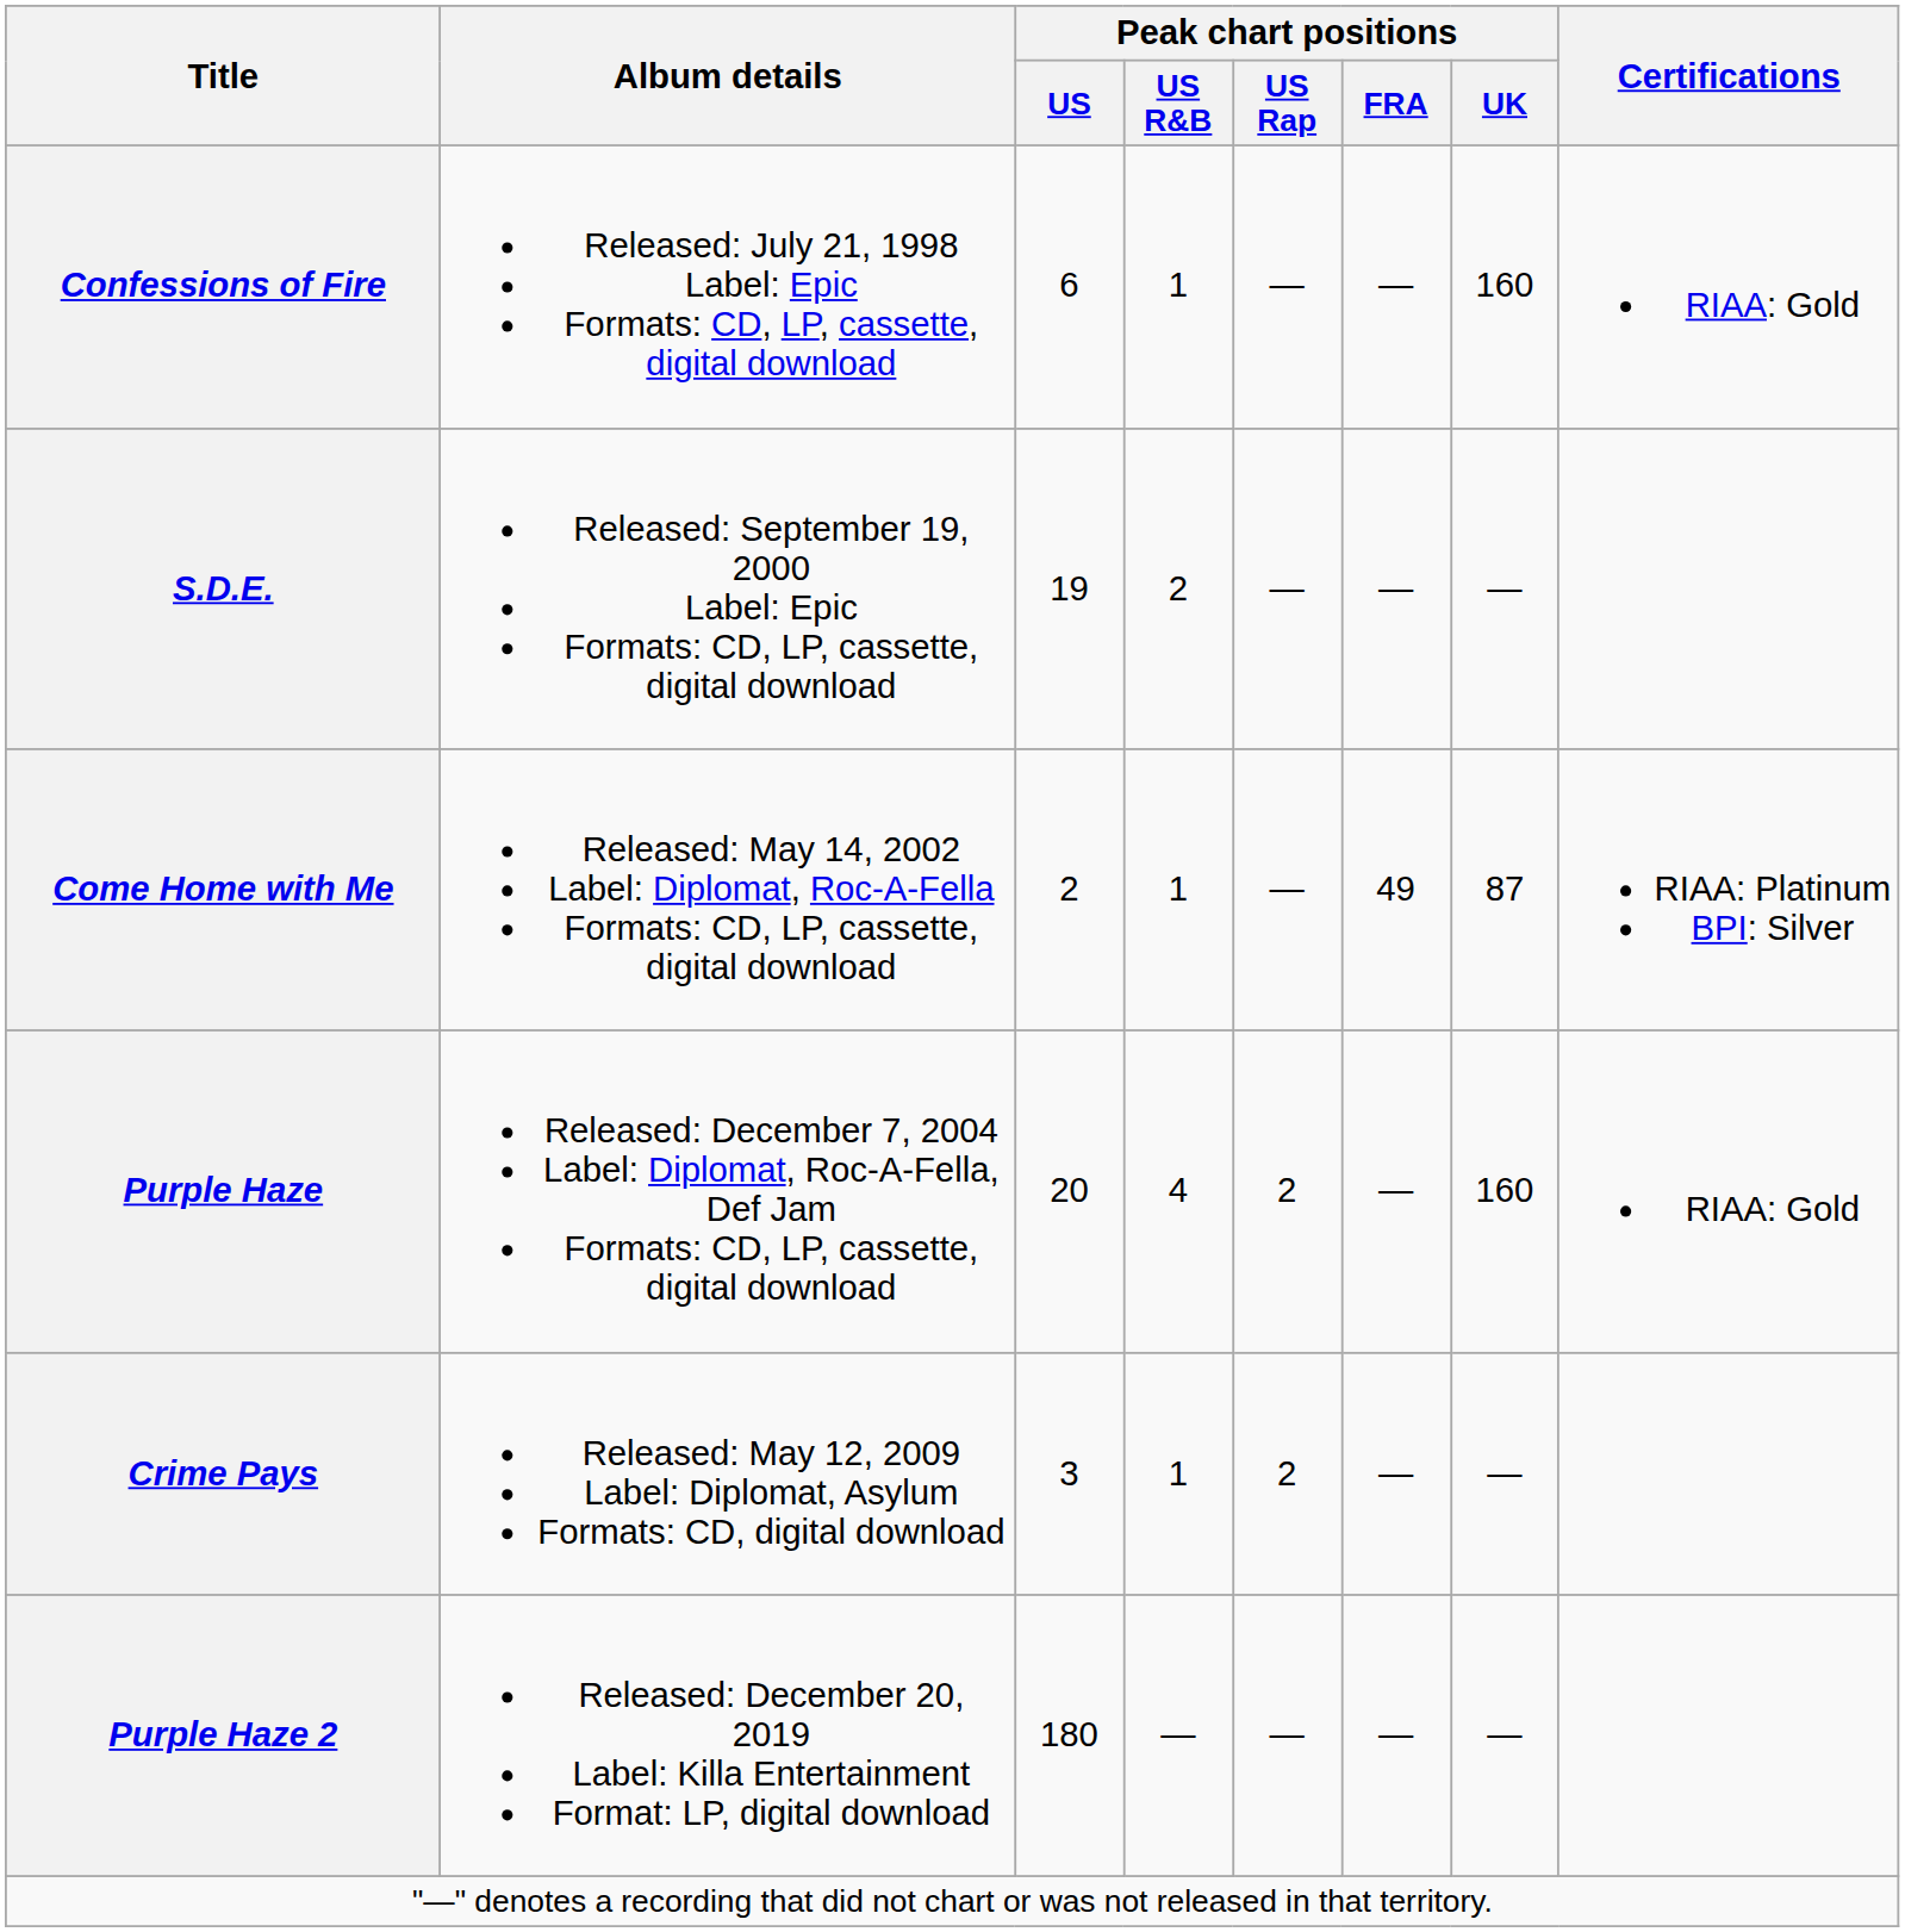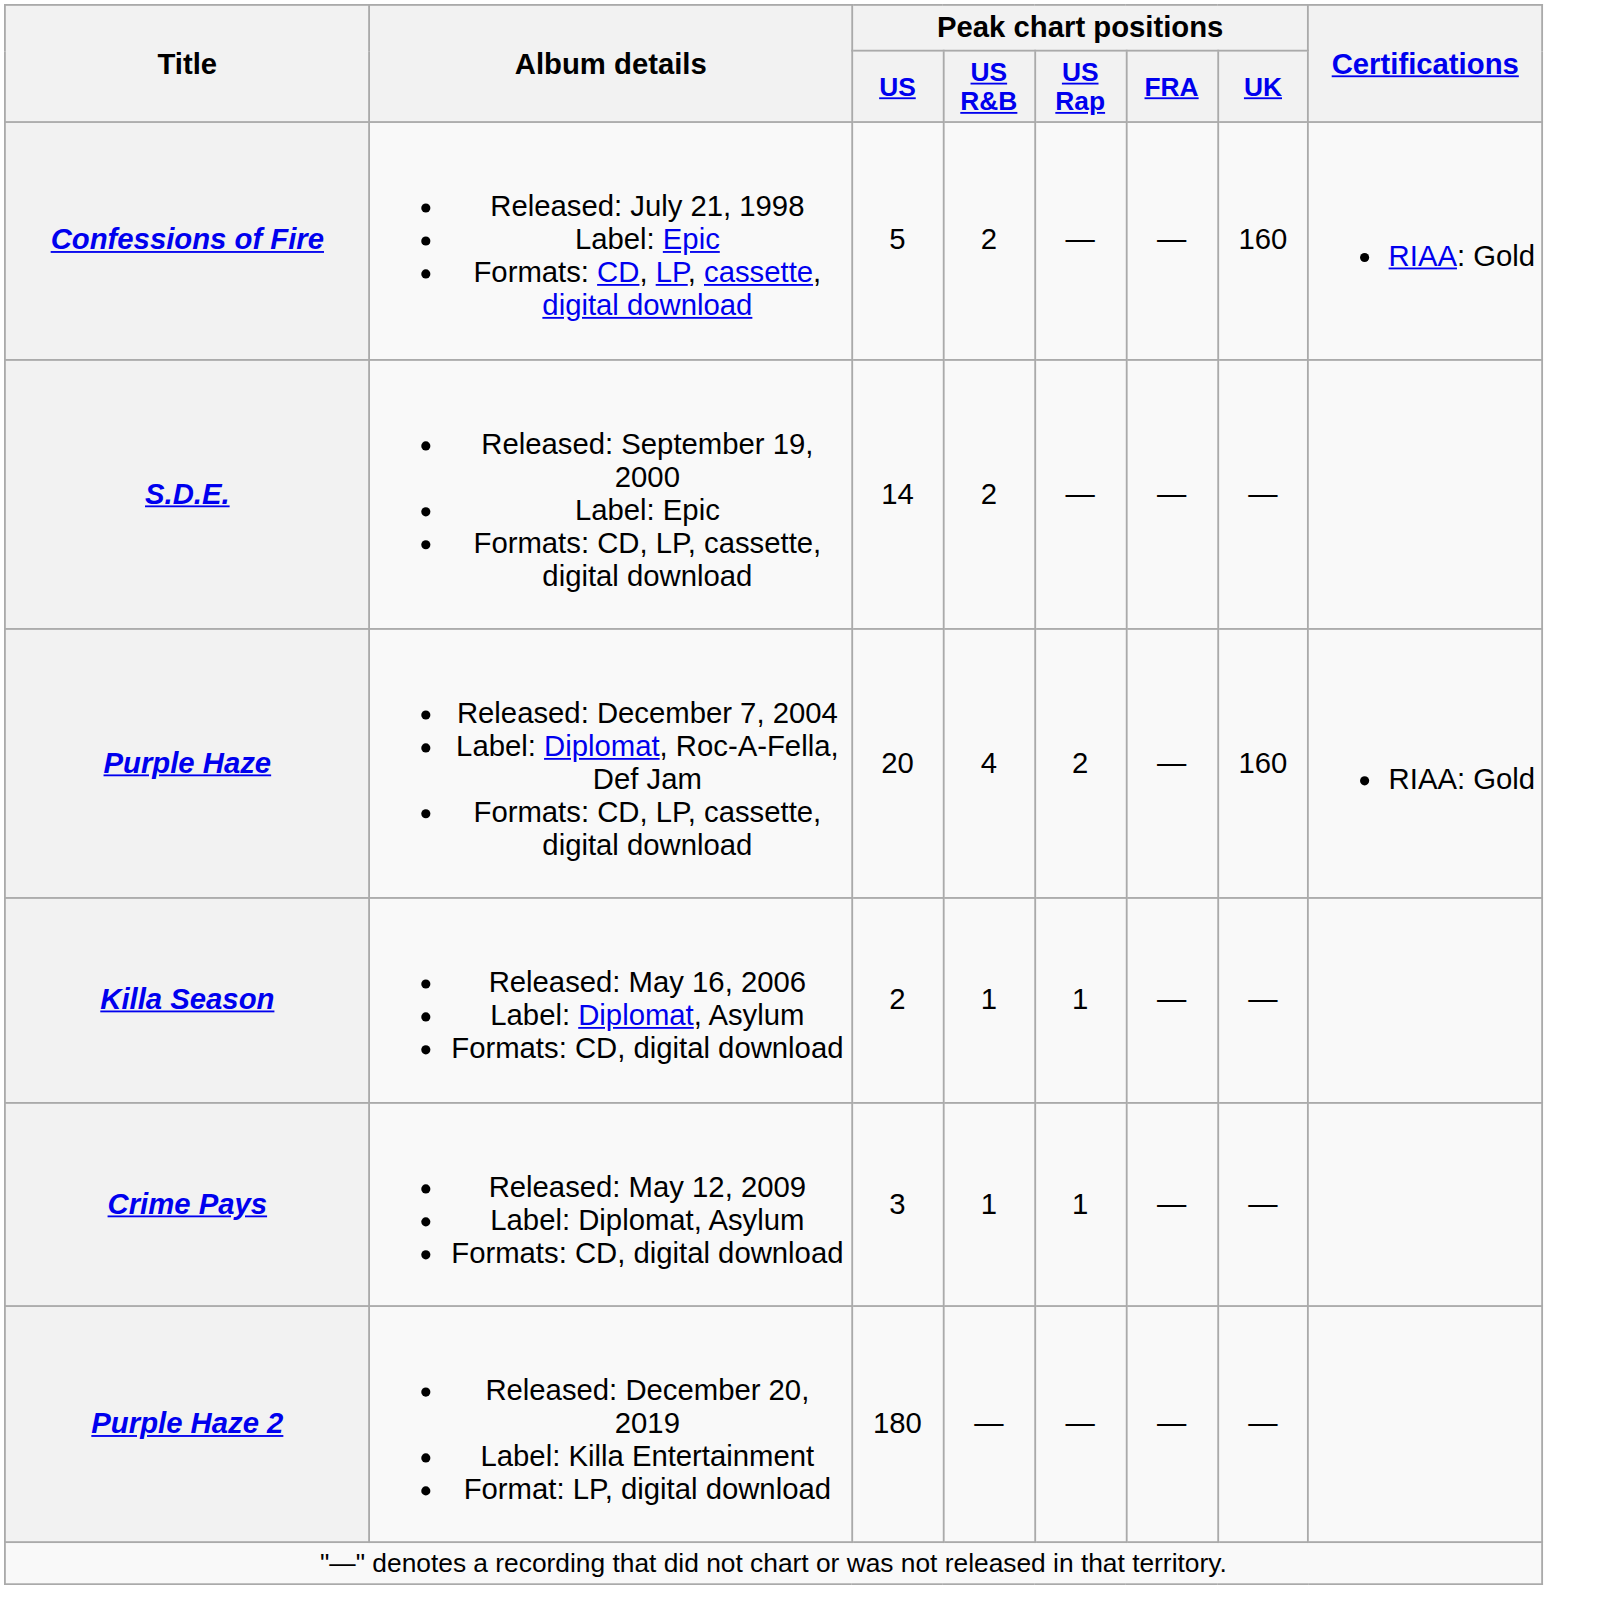 <table class="wikitable plainrowheaders" style="text-align:center;">
 <tr>
 <th scope="col" rowspan="2" style="width:12em;">Title</th>
 <th scope="col" rowspan="2" style="width:16em;">Album details</th>
 <th scope="col" colspan="5">Peak chart positions</th>
 <th scope="col" rowspan="2"><a href='#'>Certifications</a></th>
 </tr>
 <tr>
 <th scope="col" style="width:3em;font-size:90%;"><a href='#'>US</a><br></th>
 <th scope="col" style="width:3em;font-size:90%;"><a href='#'>US R&B</a><br></th>
 <th scope="col" style="width:3em;font-size:90%;"><a href='#'>US Rap</a><br></th>
 <th scope="col" style="width:3em;font-size:90%;"><a href='#'>FRA</a><br></th>
 <th scope="col" style="width:3em;font-size:90%;"><a href='#'>UK</a><br></th>
 </tr>
 <tr>
 <th scope="row"><em><a href='#'>Confessions of Fire</a></em></th>
 <td><br><ul><li>Released: July 21, 1998</li><li>Label: <a href='#'>Epic</a></li><li>Formats: <a href='#'>CD</a>, <a href='#'>LP</a>, <a href='#'>cassette</a>, <a href='#'>digital download</a></li></ul></td>
-<td>6</td>
-<td>1</td>
+<td>5</td>
+<td>2</td>
 <td>—</td>
 <td>—</td>
 <td>160</td>
 <td><br><ul><li><a href='#'>RIAA</a>: Gold</li></ul></td>
 </tr>
 <tr>
 <th scope="row"><em><a href='#'>S.D.E.</a></em></th>
 <td><br><ul><li>Released: September 19, 2000</li><li>Label: Epic</li><li>Formats: CD, LP, cassette, digital download</li></ul></td>
-<td>19</td>
+<td>14</td>
 <td>2</td>
 <td>—</td>
 <td>—</td>
 <td>—</td>
 <td></td>
-</tr>
-<tr>
-<th scope="row"><em><a href='#'>Come Home with Me</a></em></th>
-<td><br><ul><li>Released: May 14, 2002</li><li>Label: <a href='#'>Diplomat</a>, <a href='#'>Roc-A-Fella</a></li><li>Formats: CD, LP, cassette, digital download</li></ul></td>
-<td>2</td>
-<td>1</td>
-<td>—</td>
-<td>49</td>
-<td>87</td>
-<td><br><ul><li>RIAA: Platinum</li><li><a href='#'>BPI</a>: Silver</li></ul></td>
 </tr>
 <tr>
 <th scope="row"><em><a href='#'>Purple Haze</a></em></th>
 <td><br><ul><li>Released: December 7, 2004</li><li>Label: <a href='#'>Diplomat</a>, Roc-A-Fella, Def Jam</li><li>Formats: CD, LP, cassette, digital download</li></ul></td>
 <td>20</td>
 <td>4</td>
 <td>2</td>
 <td>—</td>
 <td>160</td>
 <td><br><ul><li>RIAA: Gold</li></ul></td>
 </tr>
 <tr>
+<th scope="row"><em><a href='#'>Killa Season</a></em></th>
+<td><br><ul><li>Released: May 16, 2006</li><li>Label: <a href='#'>Diplomat</a>, Asylum</li><li>Formats: CD, digital download</li></ul></td>
+<td>2</td>
+<td>1</td>
+<td>1</td>
+<td>—</td>
+<td>—</td>
+<td></td>
+</tr>
+<tr>
 <th scope="row"><em><a href='#'>Crime Pays</a></em></th>
 <td><br><ul><li>Released: May 12, 2009</li><li>Label: Diplomat, Asylum</li><li>Formats: CD, digital download</li></ul></td>
 <td>3</td>
 <td>1</td>
-<td>2</td>
+<td>1</td>
 <td>—</td>
 <td>—</td>
 <td></td>
 </tr>
 <tr>
 <th scope="row"><em><a href='#'>Purple Haze 2</a></em></th>
 <td><br><ul><li>Released: December 20, 2019</li><li>Label: Killa Entertainment</li><li>Format: LP, digital download</li></ul></td>
 <td>180<br></td>
 <td>—</td>
 <td>—</td>
 <td>—</td>
 <td>—</td>
 <td></td>
 </tr>
 <tr>
 <td colspan="8" style="font-size:90%">"—" denotes a recording that did not chart or was not released in that territory.</td>
 </tr>
 </table>
